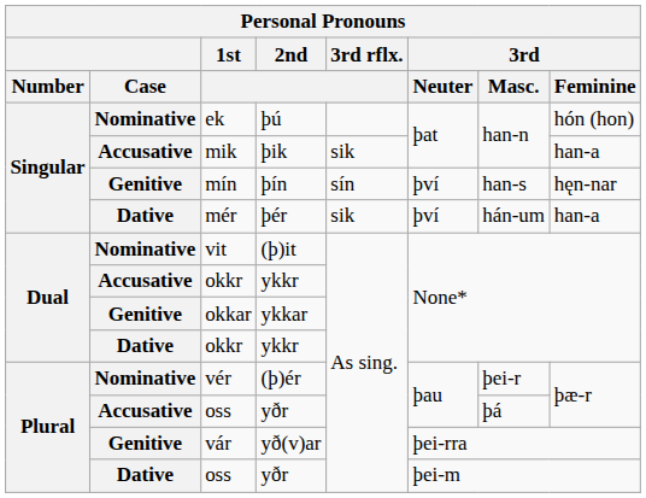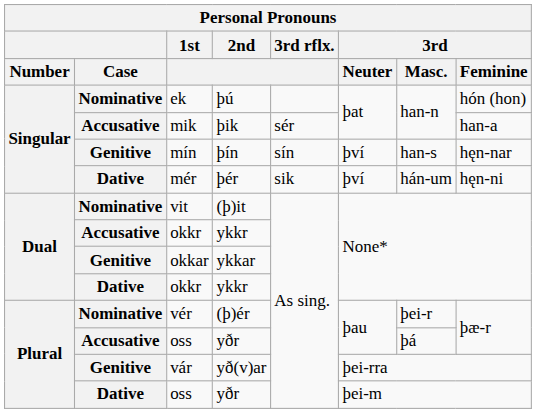 <table class="wikitable">
 <tr ---->
 <th colspan="8" align="CENTER">Personal Pronouns</th>
 </tr>
 <tr ---->
 <th colspan="2"> </th>
 <th>1st</th>
 <th>2nd</th>
 <th>3rd rflx.</th>
 <th colspan="3">3rd</th>
 </tr>
 <tr>
 <th>Number</th>
 <th>Case</th>
 <th colspan="3"> </th>
 <th>Neuter</th>
 <th>Masc.</th>
 <th>Feminine</th>
 </tr>
 <tr>
 <th rowspan="4">Singular</th>
 <th>Nominative</th>
 <td>ek</td>
 <td>þú</td>
 <td> </td>
 <td rowspan="2">þat</td>
 <td rowspan="2">han-n</td>
 <td>hón (hon)</td>
 </tr>
 <tr>
 <th>Accusative</th>
 <td>mik</td>
 <td>þik</td>
-<td>sik</td>
+<td>sér</td>
 <td>han-a</td>
 </tr>
 <tr>
 <th>Genitive</th>
 <td>mín</td>
 <td>þín</td>
 <td>sín</td>
 <td>því</td>
 <td>han-s</td>
 <td>hęn-nar</td>
 </tr>
 <tr>
 <th>Dative</th>
 <td>mér</td>
 <td>þér</td>
 <td>sik</td>
 <td>því</td>
 <td>hán-um</td>
-<td>han-a</td>
+<td>hęn-ni</td>
 </tr>
 <tr>
 <th rowspan="4">Dual</th>
 <th>Nominative</th>
 <td>vit</td>
 <td>(þ)it</td>
 <td rowspan="8">As sing.</td>
 <td rowspan="4" colspan="3">None*</td>
 </tr>
 <tr>
 <th>Accusative</th>
 <td>okkr</td>
 <td>ykkr</td>
 </tr>
 <tr>
 <th>Genitive</th>
 <td>okkar</td>
 <td>ykkar</td>
 </tr>
 <tr>
 <th>Dative</th>
 <td>okkr</td>
 <td>ykkr</td>
 </tr>
 <tr>
 <th rowspan="4">Plural</th>
 <th>Nominative</th>
 <td>vér</td>
 <td>(þ)ér</td>
 <td rowspan="2">þau</td>
 <td>þei-r</td>
 <td rowspan="2">þæ-r</td>
 </tr>
 <tr>
 <th>Accusative</th>
 <td>oss</td>
 <td>yðr</td>
 <td>þá</td>
 </tr>
 <tr>
 <th>Genitive</th>
 <td>vár</td>
 <td>yð(v)ar</td>
 <td colspan="3">þei-rra</td>
 </tr>
 <tr>
 <th>Dative</th>
 <td>oss</td>
 <td>yðr</td>
 <td colspan="3">þei-m</td>
 </tr>
 </table>
